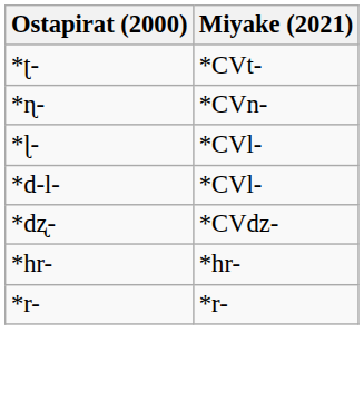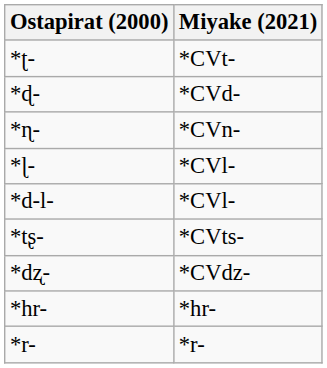 <table class="wikitable">
 <tr>
 <th>Ostapirat (2000)</th>
 <th>Miyake (2021)</th>
 </tr>
 <tr>
 <td>*ʈ-</td>
 <td>*CVt-</td>
+</tr>
+<tr>
+<td>*ɖ-</td>
+<td>*CVd-</td>
 </tr>
 <tr>
 <td>*ɳ-</td>
 <td>*CVn-</td>
 </tr>
 <tr>
 <td>*ɭ-</td>
 <td>*CVl-</td>
 </tr>
 <tr>
 <td>*d-l-</td>
 <td>*CVl-</td>
 </tr>
 <tr>
+<td>*tʂ-</td>
+<td>*CVts-</td>
+</tr>
+<tr>
 <td>*dʐ-</td>
 <td>*CVdz-</td>
 </tr>
 <tr>
 <td>*hr-</td>
 <td>*hr-</td>
 </tr>
 <tr>
 <td>*r-</td>
 <td>*r-</td>
 </tr>
 </table>
